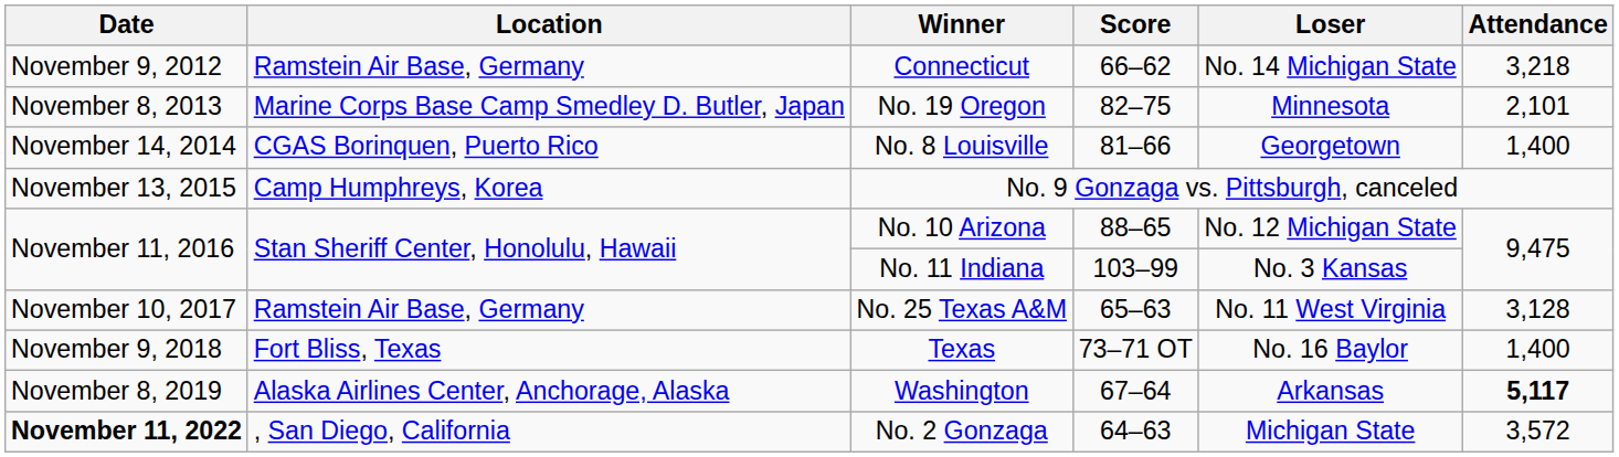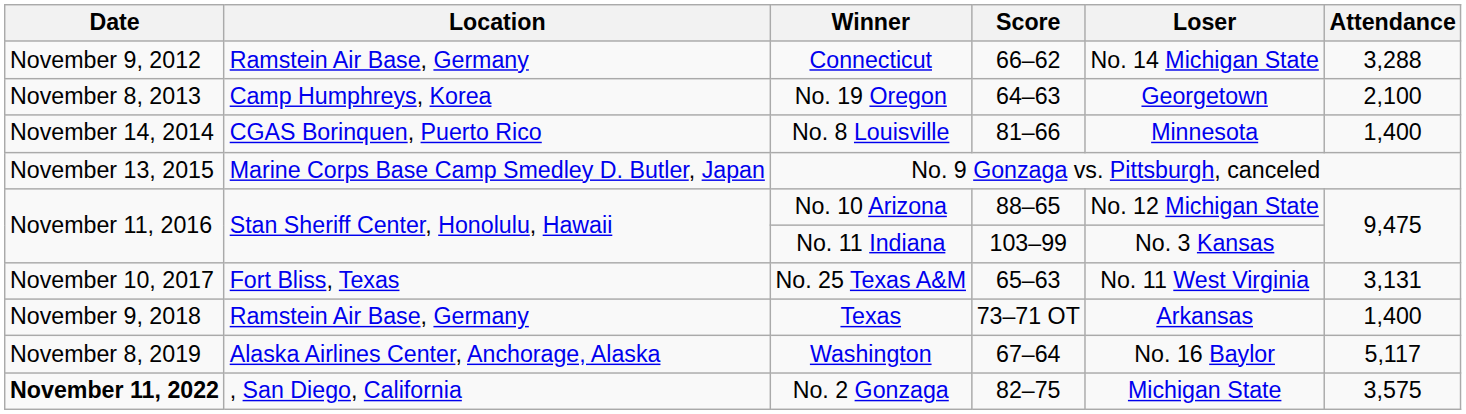 <table class="wikitable">
 <tr>
 <th>Date</th>
 <th>Location</th>
 <th>Winner</th>
 <th>Score</th>
 <th>Loser</th>
 <th>Attendance</th>
 </tr>
 <tr>
 <td>November 9, 2012</td>
 <td><a href='#'>Ramstein Air Base</a>, <a href='#'>Germany</a></td>
 <td align=center><a href='#'>Connecticut</a></td>
 <td align=center>66–62</td>
 <td align=center>No. 14 <a href='#'>Michigan State</a></td>
-<td align=center>3,218</td>
+<td align=center>3,288</td>
 </tr>
 <tr>
 <td>November 8, 2013</td>
-<td><a href='#'>Marine Corps Base Camp Smedley D. Butler</a>, <a href='#'>Japan</a></td>
+<td><a href='#'>Camp Humphreys</a>, <a href='#'>Korea</a></td>
 <td align=center>No. 19 <a href='#'>Oregon</a></td>
-<td align=center>82–75</td>
-<td align=center><a href='#'>Minnesota</a></td>
-<td align=center>2,101</td>
+<td align=center>64–63</td>
+<td align=center><a href='#'>Georgetown</a></td>
+<td align=center>2,100</td>
 </tr>
 <tr>
 <td>November 14, 2014</td>
 <td><a href='#'>CGAS Borinquen</a>, <a href='#'>Puerto Rico</a></td>
 <td align=center>No. 8 <a href='#'>Louisville</a></td>
 <td align=center>81–66</td>
-<td align=center><a href='#'>Georgetown</a></td>
+<td align=center><a href='#'>Minnesota</a></td>
 <td align=center>1,400</td>
 </tr>
 <tr>
 <td>November 13, 2015</td>
-<td><a href='#'>Camp Humphreys</a>, <a href='#'>Korea</a></td>
+<td><a href='#'>Marine Corps Base Camp Smedley D. Butler</a>, <a href='#'>Japan</a></td>
 <td colspan=4 align=center>No. 9 <a href='#'>Gonzaga</a> vs. <a href='#'>Pittsburgh</a>, canceled</td>
 </tr>
 <tr>
 <td rowspan="2">November 11, 2016</td>
 <td rowspan="2"><a href='#'>Stan Sheriff Center</a>, <a href='#'>Honolulu</a>, <a href='#'>Hawaii</a></td>
 <td align=center>No. 10 <a href='#'>Arizona</a></td>
 <td align=center>88–65</td>
 <td align=center>No. 12 <a href='#'>Michigan State</a></td>
 <td align=center rowspan="2">9,475</td>
 </tr>
 <tr>
 <td align=center>No. 11 <a href='#'>Indiana</a></td>
 <td align=center>103–99</td>
 <td align=center>No. 3 <a href='#'>Kansas</a></td>
 </tr>
 <tr>
 <td>November 10, 2017</td>
-<td><a href='#'>Ramstein Air Base</a>, <a href='#'>Germany</a></td>
+<td><a href='#'>Fort Bliss</a>, <a href='#'>Texas</a></td>
 <td align=center>No. 25 <a href='#'>Texas A&M</a></td>
 <td align=center>65–63</td>
 <td align=center>No. 11 <a href='#'>West Virginia</a></td>
-<td align=center>3,128</td>
+<td align=center>3,131</td>
 </tr>
 <tr>
 <td>November 9, 2018</td>
-<td><a href='#'>Fort Bliss</a>, <a href='#'>Texas</a></td>
+<td><a href='#'>Ramstein Air Base</a>, <a href='#'>Germany</a></td>
 <td align=center><a href='#'>Texas</a></td>
 <td align=center>73–71 OT</td>
-<td align=center>No. 16 <a href='#'>Baylor</a></td>
+<td align=center><a href='#'>Arkansas</a></td>
 <td align=center>1,400</td>
 </tr>
 <tr>
 <td>November 8, 2019</td>
 <td><a href='#'>Alaska Airlines Center</a>, <a href='#'>Anchorage, Alaska</a></td>
 <td align=center><a href='#'>Washington</a></td>
 <td align=center>67–64</td>
-<td align=center><a href='#'>Arkansas</a></td>
-<td align=center><strong>5,117</strong></td>
+<td align=center>No. 16 <a href='#'>Baylor</a></td>
+<td align=center>5,117</td>
 </tr>
 <tr>
 <td><strong>November 11, 2022</strong></td>
 <td>, <a href='#'>San Diego</a>, <a href='#'>California</a></td>
 <td align=center>No. 2 <a href='#'>Gonzaga</a></td>
-<td align=center>64–63</td>
+<td align=center>82–75</td>
 <td align=center><a href='#'>Michigan State</a></td>
-<td align=center>3,572</td>
+<td align=center>3,575</td>
 </tr>
 </table>
